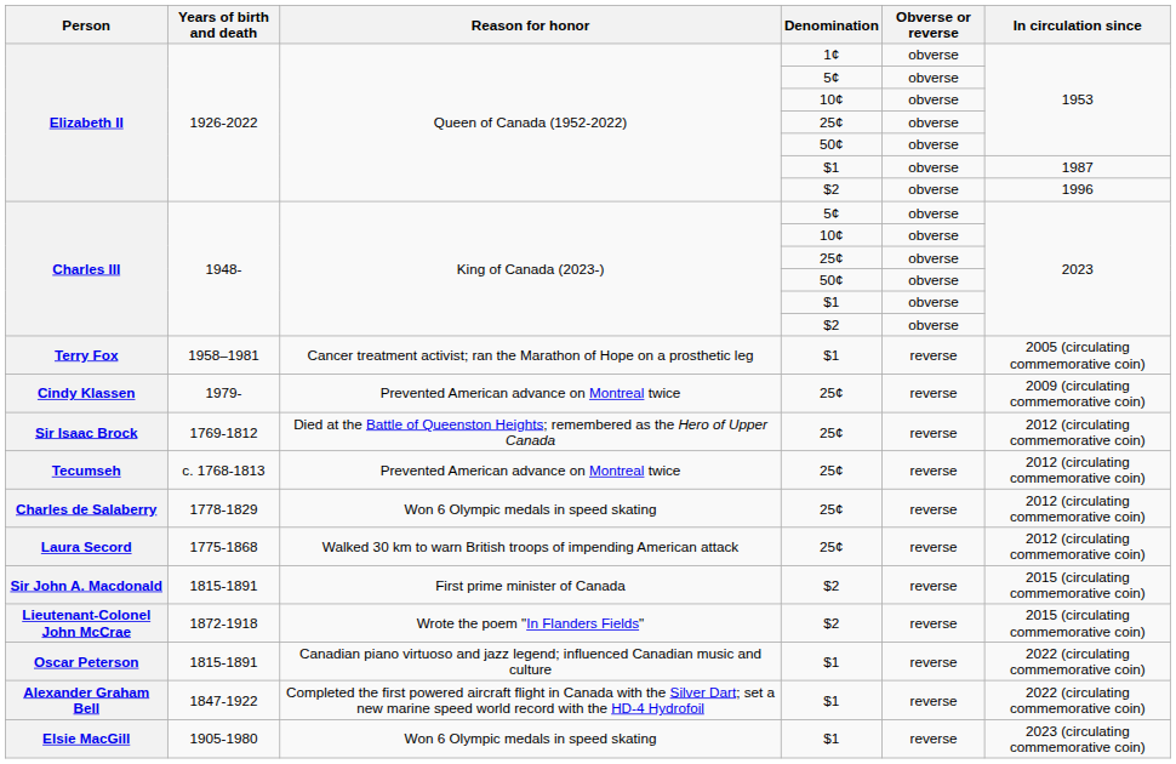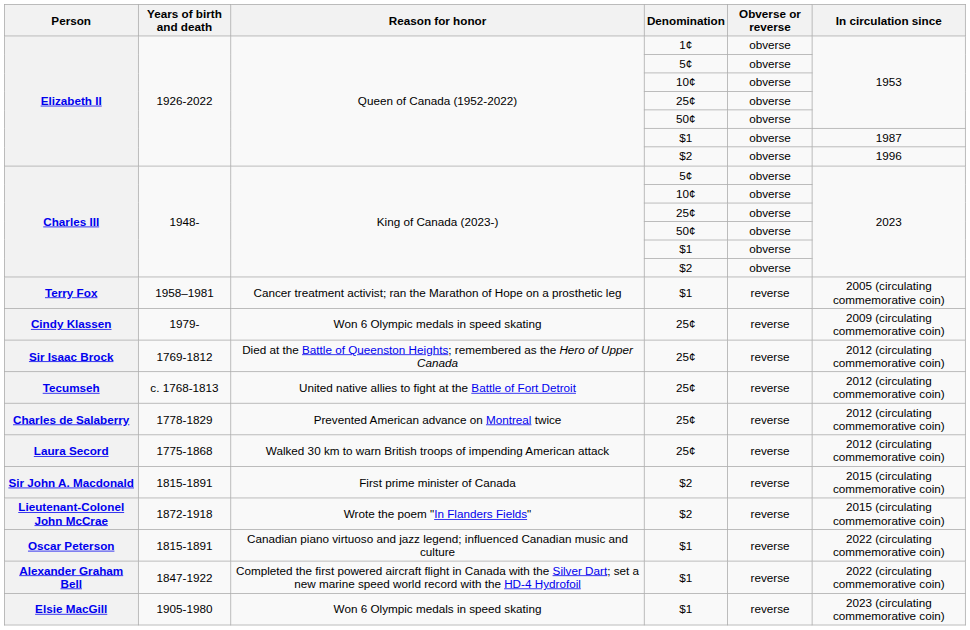 <table class="wikitable" style="font-size:95%; text-align:center;">
 <tr>
 <th>Person</th>
 <th>Years of birth and death</th>
 <th>Reason for honor</th>
 <th>Denomination</th>
 <th>Obverse or reverse</th>
 <th>In circulation since</th>
 </tr>
 <tr>
 <th rowspan="7"><a href='#'>Elizabeth II</a></th>
 <td rowspan="7">1926-2022</td>
 <td rowspan="7">Queen of Canada (1952-2022)</td>
 <td>1¢</td>
 <td>obverse</td>
 <td rowspan="5">1953</td>
 </tr>
 <tr>
 <td>5¢</td>
 <td>obverse</td>
 </tr>
 <tr>
 <td>10¢</td>
 <td>obverse</td>
 </tr>
 <tr>
 <td>25¢</td>
 <td>obverse</td>
 </tr>
 <tr>
 <td>50¢</td>
 <td>obverse</td>
 </tr>
 <tr>
 <td>$1</td>
 <td>obverse</td>
 <td>1987</td>
 </tr>
 <tr>
 <td>$2</td>
 <td>obverse</td>
 <td>1996</td>
 </tr>
 <tr>
 <th rowspan="6"><a href='#'>Charles III</a></th>
 <td rowspan="6">1948-</td>
 <td rowspan="6">King of Canada (2023-)</td>
 <td>5¢</td>
 <td>obverse</td>
 <td rowspan="6">2023</td>
 </tr>
 <tr>
 <td>10¢</td>
 <td>obverse</td>
 </tr>
 <tr>
 <td>25¢</td>
 <td>obverse</td>
 </tr>
 <tr>
 <td>50¢</td>
 <td>obverse</td>
 </tr>
 <tr>
 <td>$1</td>
 <td>obverse</td>
 </tr>
 <tr>
 <td>$2</td>
 <td>obverse</td>
 </tr>
 <tr>
 <th><a href='#'>Terry Fox</a></th>
 <td>1958–1981</td>
 <td>Cancer treatment activist; ran the Marathon of Hope on a prosthetic leg</td>
 <td>$1</td>
 <td>reverse</td>
 <td>2005 (circulating commemorative coin)</td>
 </tr>
 <tr>
 <th><a href='#'>Cindy Klassen</a></th>
 <td>1979-</td>
-<td>Prevented American advance on <a href='#'>Montreal</a> twice</td>
+<td>Won 6 Olympic medals in speed skating</td>
 <td>25¢</td>
 <td>reverse</td>
 <td>2009 (circulating commemorative coin)</td>
 </tr>
 <tr>
 <th><a href='#'>Sir Isaac Brock</a></th>
 <td>1769-1812</td>
 <td>Died at the <a href='#'>Battle of Queenston Heights</a>; remembered as the <em>Hero of Upper Canada</em></td>
 <td>25¢</td>
 <td>reverse</td>
 <td>2012 (circulating commemorative coin)</td>
 </tr>
 <tr>
 <th><a href='#'>Tecumseh</a></th>
 <td>c. 1768-1813</td>
-<td>Prevented American advance on <a href='#'>Montreal</a> twice</td>
+<td>United native allies to fight at the <a href='#'>Battle of Fort Detroit</a></td>
 <td>25¢</td>
 <td>reverse</td>
 <td>2012 (circulating commemorative coin)</td>
 </tr>
 <tr>
 <th><a href='#'>Charles de Salaberry</a></th>
 <td>1778-1829</td>
-<td>Won 6 Olympic medals in speed skating</td>
+<td>Prevented American advance on <a href='#'>Montreal</a> twice</td>
 <td>25¢</td>
 <td>reverse</td>
 <td>2012 (circulating commemorative coin)</td>
 </tr>
 <tr>
 <th><a href='#'>Laura Secord</a></th>
 <td>1775-1868</td>
 <td>Walked 30 km to warn British troops of impending American attack</td>
 <td>25¢</td>
 <td>reverse</td>
 <td>2012 (circulating commemorative coin)</td>
 </tr>
 <tr>
 <th><a href='#'>Sir John A. Macdonald</a></th>
 <td>1815-1891</td>
 <td>First prime minister of Canada</td>
 <td>$2</td>
 <td>reverse</td>
 <td>2015 (circulating commemorative coin)</td>
 </tr>
 <tr>
 <th><a href='#'>Lieutenant-Colonel John McCrae</a></th>
 <td>1872-1918</td>
 <td>Wrote the poem "<a href='#'>In Flanders Fields</a>"</td>
 <td>$2</td>
 <td>reverse</td>
 <td>2015 (circulating commemorative coin)</td>
 </tr>
 <tr>
 <th><a href='#'>Oscar Peterson</a></th>
 <td>1815-1891</td>
 <td>Canadian piano virtuoso and jazz legend; influenced Canadian music and culture</td>
 <td>$1</td>
 <td>reverse</td>
 <td>2022 (circulating commemorative coin)</td>
 </tr>
 <tr>
 <th><a href='#'>Alexander Graham Bell</a></th>
 <td>1847-1922</td>
 <td>Completed the first powered aircraft flight in Canada with the <a href='#'>Silver Dart</a>; set a new marine speed world record with the <a href='#'>HD-4 Hydrofoil</a></td>
 <td>$1</td>
 <td>reverse</td>
 <td>2022 (circulating commemorative coin)</td>
 </tr>
 <tr>
 <th><a href='#'>Elsie MacGill</a></th>
 <td>1905-1980</td>
 <td>Won 6 Olympic medals in speed skating</td>
 <td>$1</td>
 <td>reverse</td>
 <td>2023 (circulating commemorative coin)</td>
 </tr>
 </table>
